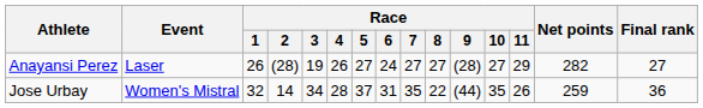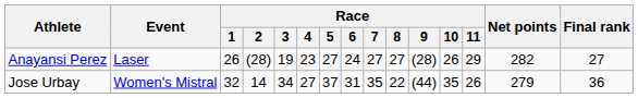 <table class="wikitable" style="font-size:90%">
 <tr>
 <th rowspan=2>Athlete</th>
 <th rowspan=2>Event</th>
 <th colspan=11>Race</th>
 <th rowspan=2>Net points</th>
 <th rowspan=2>Final rank</th>
 </tr>
 <tr style="font-size:95%">
 <th>1</th>
 <th>2</th>
 <th>3</th>
 <th>4</th>
 <th>5</th>
 <th>6</th>
 <th>7</th>
 <th>8</th>
 <th>9</th>
 <th>10</th>
 <th>11</th>
 </tr>
 <tr align=center>
 <td align=left><a href='#'>Anayansi Perez</a></td>
 <td align=left><a href='#'>Laser</a></td>
 <td>26</td>
 <td>(28)</td>
 <td>19</td>
-<td>26</td>
+<td>23</td>
 <td>27</td>
 <td>24</td>
 <td>27</td>
 <td>27</td>
 <td>(28)</td>
-<td>27</td>
+<td>26</td>
 <td>29</td>
 <td>282</td>
 <td>27</td>
 </tr>
 <tr align=center>
 <td align=left>Jose Urbay</td>
 <td align=left><a href='#'>Women's Mistral</a></td>
 <td>32</td>
 <td>14</td>
 <td>34</td>
-<td>28</td>
+<td>27</td>
 <td>37</td>
 <td>31</td>
 <td>35</td>
 <td>22</td>
 <td>(44)</td>
 <td>35</td>
 <td>26</td>
-<td>259</td>
+<td>279</td>
 <td>36</td>
 </tr>
 </table>
